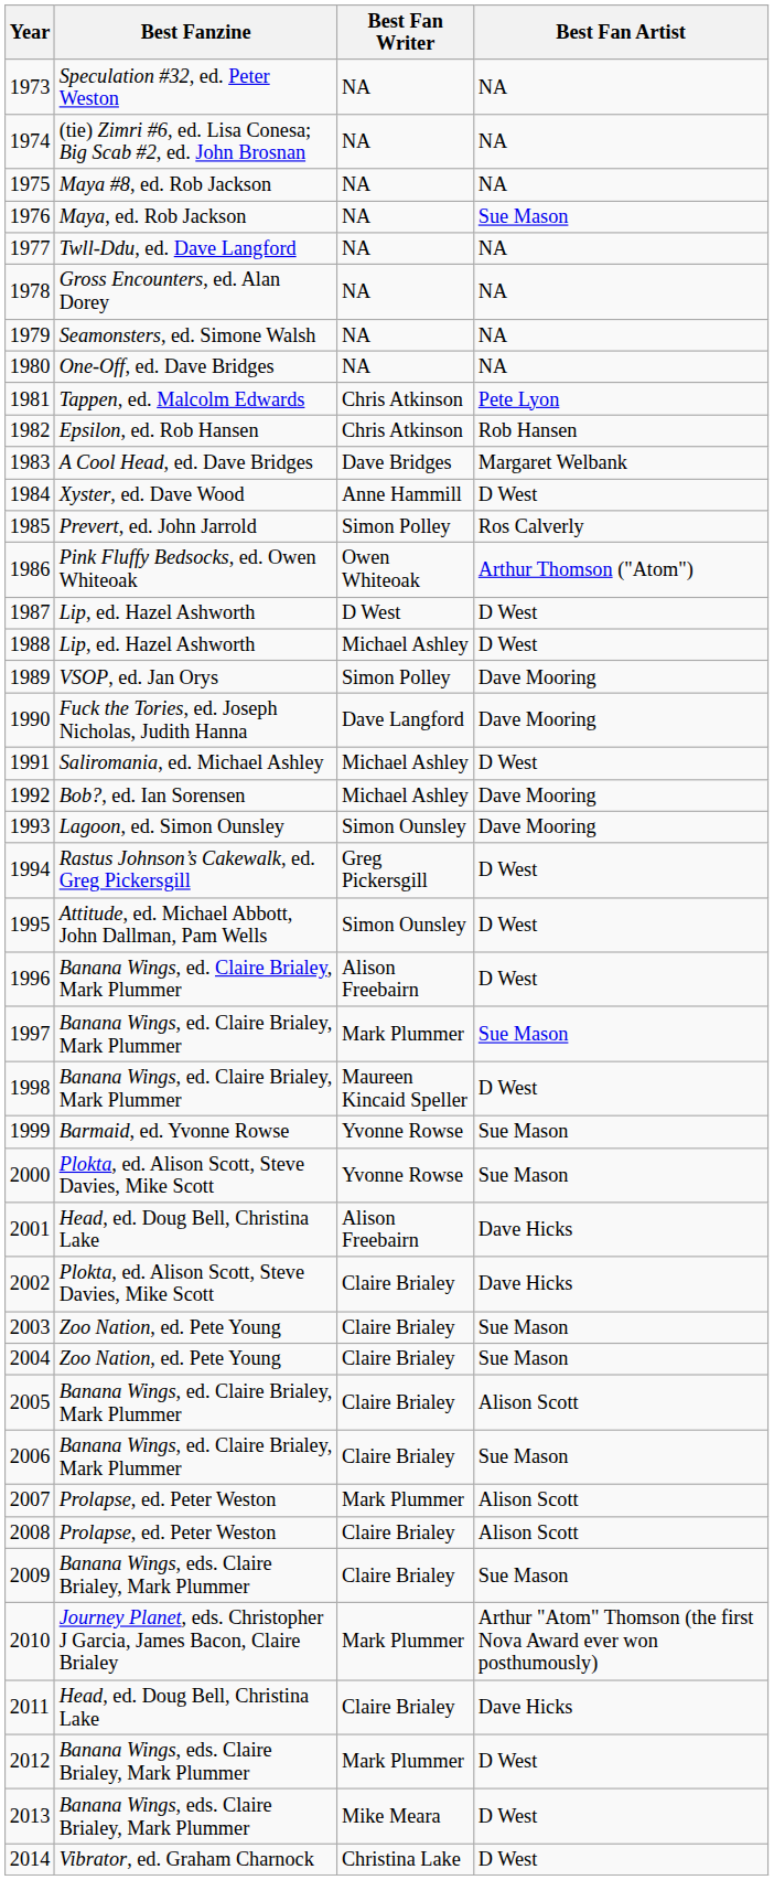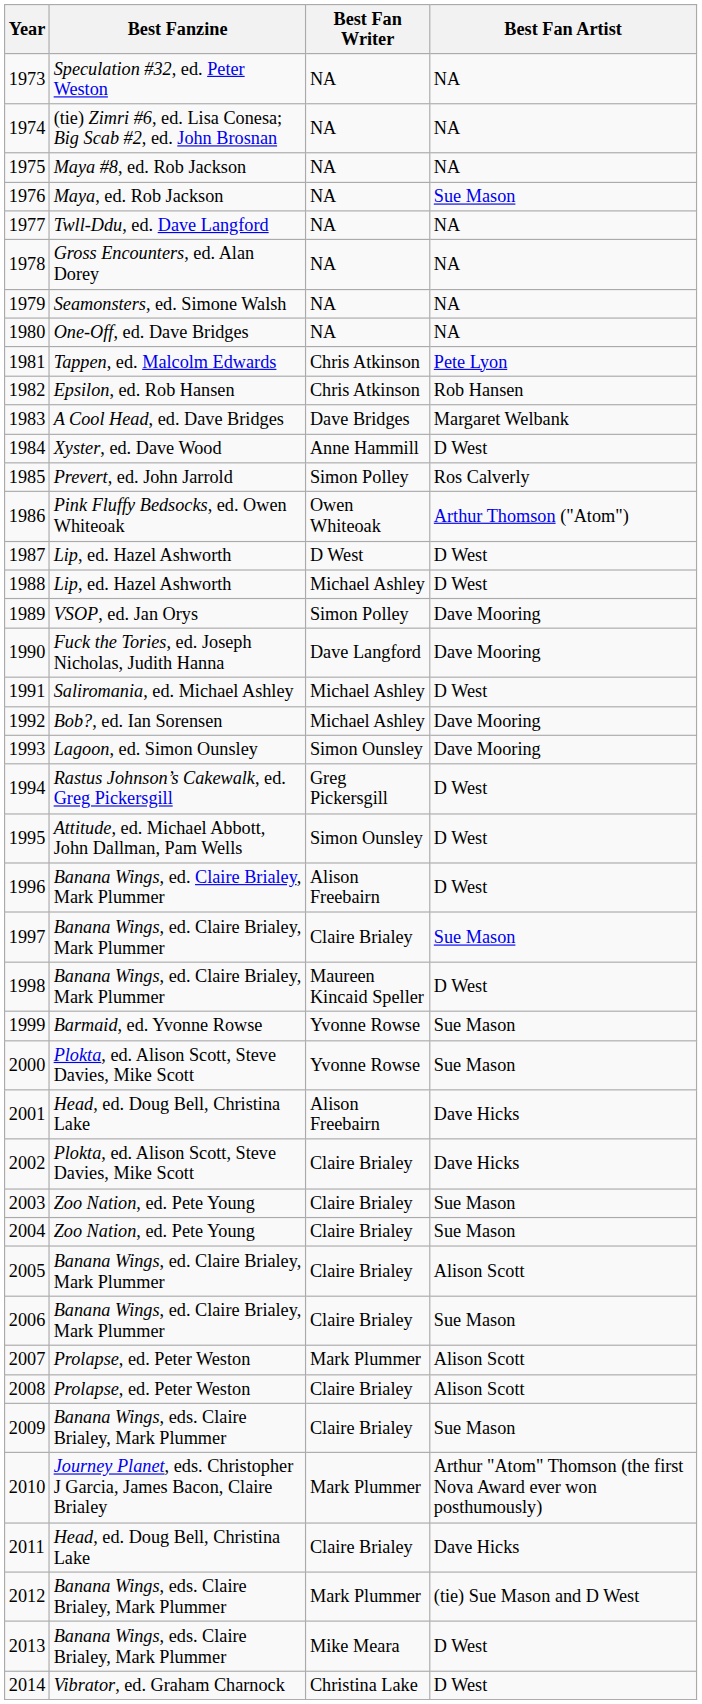 <table class="wikitable">
 <tr>
 <th>Year</th>
 <th>Best Fanzine</th>
 <th>Best Fan Writer</th>
 <th>Best Fan Artist</th>
 </tr>
 <tr>
 <td>1973</td>
 <td><em>Speculation #32</em>, ed. <a href='#'>Peter Weston</a></td>
 <td>NA</td>
 <td>NA</td>
 </tr>
 <tr>
 <td>1974</td>
 <td>(tie) <em>Zimri #6</em>, ed. Lisa Conesa; <em>Big Scab #2</em>, ed. <a href='#'>John Brosnan</a></td>
 <td>NA</td>
 <td>NA</td>
 </tr>
 <tr>
 <td>1975</td>
 <td><em>Maya #8</em>, ed. Rob Jackson</td>
 <td>NA</td>
 <td>NA</td>
 </tr>
 <tr>
 <td>1976</td>
 <td><em>Maya</em>, ed. Rob Jackson</td>
 <td>NA</td>
 <td><a href='#'>Sue Mason</a></td>
 </tr>
 <tr>
 <td>1977</td>
 <td><em>Twll-Ddu</em>, ed. <a href='#'>Dave Langford</a></td>
 <td>NA</td>
 <td>NA</td>
 </tr>
 <tr>
 <td>1978</td>
 <td><em>Gross Encounters</em>, ed. Alan Dorey</td>
 <td>NA</td>
 <td>NA</td>
 </tr>
 <tr>
 <td>1979</td>
 <td><em>Seamonsters</em>, ed. Simone Walsh</td>
 <td>NA</td>
 <td>NA</td>
 </tr>
 <tr>
 <td>1980</td>
 <td><em>One-Off</em>, ed. Dave Bridges</td>
 <td>NA</td>
 <td>NA</td>
 </tr>
 <tr>
 <td>1981</td>
 <td><em>Tappen</em>, ed. <a href='#'>Malcolm Edwards</a></td>
 <td>Chris Atkinson</td>
 <td><a href='#'>Pete Lyon</a></td>
 </tr>
 <tr>
 <td>1982</td>
 <td><em>Epsilon</em>, ed. Rob Hansen</td>
 <td>Chris Atkinson</td>
 <td>Rob Hansen</td>
 </tr>
 <tr>
 <td>1983</td>
 <td><em>A Cool Head</em>, ed. Dave Bridges</td>
 <td>Dave Bridges</td>
 <td>Margaret Welbank</td>
 </tr>
 <tr>
 <td>1984</td>
 <td><em>Xyster</em>, ed. Dave Wood</td>
 <td>Anne Hammill</td>
 <td>D West</td>
 </tr>
 <tr>
 <td>1985</td>
 <td><em>Prevert</em>, ed. John Jarrold</td>
 <td>Simon Polley</td>
 <td>Ros Calverly</td>
 </tr>
 <tr>
 <td>1986</td>
 <td><em>Pink Fluffy Bedsocks</em>, ed. Owen Whiteoak</td>
 <td>Owen Whiteoak</td>
 <td><a href='#'>Arthur Thomson</a> ("Atom")</td>
 </tr>
 <tr>
 <td>1987</td>
 <td><em>Lip</em>, ed. Hazel Ashworth</td>
 <td>D West</td>
 <td>D West</td>
 </tr>
 <tr>
 <td>1988</td>
 <td><em>Lip</em>, ed. Hazel Ashworth</td>
 <td>Michael Ashley</td>
 <td>D West</td>
 </tr>
 <tr>
 <td>1989</td>
 <td><em>VSOP</em>, ed. Jan Orys</td>
 <td>Simon Polley</td>
 <td>Dave Mooring</td>
 </tr>
 <tr>
 <td>1990</td>
 <td><em>Fuck the Tories</em>, ed. Joseph Nicholas, Judith Hanna</td>
 <td>Dave Langford</td>
 <td>Dave Mooring</td>
 </tr>
 <tr>
 <td>1991</td>
 <td><em>Saliromania</em>, ed. Michael Ashley</td>
 <td>Michael Ashley</td>
 <td>D West</td>
 </tr>
 <tr>
 <td>1992</td>
 <td><em>Bob?</em>, ed. Ian Sorensen</td>
 <td>Michael Ashley</td>
 <td>Dave Mooring</td>
 </tr>
 <tr>
 <td>1993</td>
 <td><em>Lagoon</em>, ed. Simon Ounsley</td>
 <td>Simon Ounsley</td>
 <td>Dave Mooring</td>
 </tr>
 <tr>
 <td>1994</td>
 <td><em>Rastus Johnson’s Cakewalk</em>, ed. <a href='#'>Greg Pickersgill</a></td>
 <td>Greg Pickersgill</td>
 <td>D West</td>
 </tr>
 <tr>
 <td>1995</td>
 <td><em>Attitude</em>, ed. Michael Abbott, John Dallman, Pam Wells</td>
 <td>Simon Ounsley</td>
 <td>D West</td>
 </tr>
 <tr>
 <td>1996</td>
 <td><em>Banana Wings</em>, ed. <a href='#'>Claire Brialey</a>, Mark Plummer</td>
 <td>Alison Freebairn</td>
 <td>D West</td>
 </tr>
 <tr>
 <td>1997</td>
 <td><em>Banana Wings</em>, ed. Claire Brialey, Mark Plummer</td>
-<td>Mark Plummer</td>
+<td>Claire Brialey</td>
 <td><a href='#'>Sue Mason</a></td>
 </tr>
 <tr>
 <td>1998</td>
 <td><em>Banana Wings</em>, ed. Claire Brialey, Mark Plummer</td>
 <td>Maureen Kincaid Speller</td>
 <td>D West</td>
 </tr>
 <tr>
 <td>1999</td>
 <td><em>Barmaid</em>, ed. Yvonne Rowse</td>
 <td>Yvonne Rowse</td>
 <td>Sue Mason</td>
 </tr>
 <tr>
 <td>2000</td>
 <td><em><a href='#'>Plokta</a></em>, ed. Alison Scott, Steve Davies, Mike Scott</td>
 <td>Yvonne Rowse</td>
 <td>Sue Mason</td>
 </tr>
 <tr>
 <td>2001</td>
 <td><em>Head</em>, ed. Doug Bell, Christina Lake</td>
 <td>Alison Freebairn</td>
 <td>Dave Hicks</td>
 </tr>
 <tr>
 <td>2002</td>
 <td><em>Plokta</em>, ed. Alison Scott, Steve Davies, Mike Scott</td>
 <td>Claire Brialey</td>
 <td>Dave Hicks</td>
 </tr>
 <tr>
 <td>2003</td>
 <td><em>Zoo Nation</em>, ed. Pete Young</td>
 <td>Claire Brialey</td>
 <td>Sue Mason</td>
 </tr>
 <tr>
 <td>2004</td>
 <td><em>Zoo Nation</em>, ed. Pete Young</td>
 <td>Claire Brialey</td>
 <td>Sue Mason</td>
 </tr>
 <tr>
 <td>2005</td>
 <td><em>Banana Wings</em>, ed. Claire Brialey, Mark Plummer</td>
 <td>Claire Brialey</td>
 <td>Alison Scott</td>
 </tr>
 <tr>
 <td>2006</td>
 <td><em>Banana Wings</em>, ed. Claire Brialey, Mark Plummer</td>
 <td>Claire Brialey</td>
 <td>Sue Mason</td>
 </tr>
 <tr>
 <td>2007</td>
 <td><em>Prolapse</em>, ed. Peter Weston</td>
 <td>Mark Plummer</td>
 <td>Alison Scott</td>
 </tr>
 <tr>
 <td>2008</td>
 <td><em>Prolapse</em>, ed. Peter Weston</td>
 <td>Claire Brialey</td>
 <td>Alison Scott</td>
 </tr>
 <tr>
 <td>2009</td>
 <td><em>Banana Wings</em>, eds. Claire Brialey, Mark Plummer</td>
 <td>Claire Brialey</td>
 <td>Sue Mason</td>
 </tr>
 <tr>
 <td>2010</td>
 <td><em><a href='#'>Journey Planet</a></em>, eds. Christopher J Garcia, James Bacon, Claire Brialey</td>
 <td>Mark Plummer</td>
 <td>Arthur "Atom" Thomson (the first Nova Award ever won posthumously)</td>
 </tr>
 <tr>
 <td>2011</td>
 <td><em>Head</em>, ed. Doug Bell, Christina Lake</td>
 <td>Claire Brialey</td>
 <td>Dave Hicks</td>
 </tr>
 <tr>
 <td>2012</td>
 <td><em>Banana Wings</em>, eds. Claire Brialey, Mark Plummer</td>
 <td>Mark Plummer</td>
-<td>D West</td>
+<td>(tie) Sue Mason and D West</td>
 </tr>
 <tr>
 <td>2013</td>
 <td><em>Banana Wings</em>, eds. Claire Brialey, Mark Plummer</td>
 <td>Mike Meara</td>
 <td>D West</td>
 </tr>
 <tr>
 <td>2014</td>
 <td><em>Vibrator</em>, ed. Graham Charnock</td>
 <td>Christina Lake</td>
 <td>D West</td>
 </tr>
 <tr>
 </tr>
 </table>
